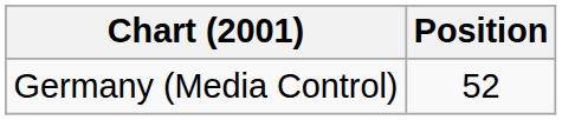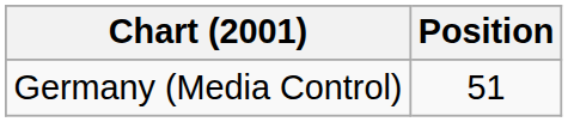 <table class="wikitable">
 <tr>
 <th>Chart (2001)</th>
 <th>Position</th>
 </tr>
 <tr>
 <td>Germany (Media Control)</td>
-<td style="text-align:center;">52</td>
+<td style="text-align:center;">51</td>
 </tr>
 </table>
